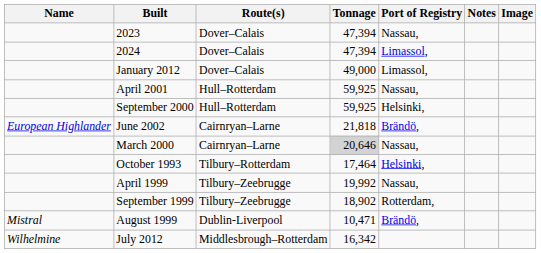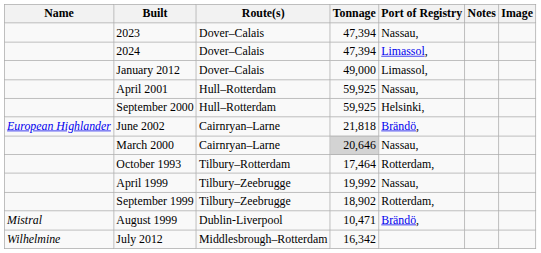 <table class="wikitable sortable">
 <tr>
 <th><strong>Name</strong></th>
 <th><strong>Built</strong></th>
 <th><strong>Route(s)</strong></th>
 <th><strong>Tonnage</strong></th>
 <th><strong>Port of Registry</strong></th>
 <th><strong>Notes</strong></th>
 <th><strong>Image</strong></th>
 </tr>
 <tr>
 <td></td>
 <td>2023</td>
 <td>Dover–Calais</td>
 <td align="right">47,394</td>
 <td>Nassau, </td>
 <td></td>
 <td></td>
 </tr>
 <tr>
 <td></td>
 <td>2024</td>
 <td>Dover–Calais</td>
 <td align="right">47,394</td>
 <td><a href='#'>Limassol</a>, </td>
 <td></td>
 <td></td>
 </tr>
 <tr>
 <td></td>
 <td>January 2012</td>
 <td>Dover–Calais</td>
 <td align="right">49,000</td>
 <td>Limassol, </td>
 <td></td>
 <td></td>
 </tr>
 <tr>
 <td></td>
 <td>April 2001</td>
 <td>Hull–Rotterdam</td>
 <td align="right">59,925</td>
 <td>Nassau, </td>
 <td></td>
 <td></td>
 </tr>
 <tr>
 <td></td>
 <td>September 2000</td>
 <td>Hull–Rotterdam</td>
 <td align="right">59,925</td>
 <td>Helsinki, </td>
 <td></td>
 <td></td>
 </tr>
 <tr>
 <td><a href='#'><em>European Highlander</em></a></td>
 <td>June 2002</td>
 <td>Cairnryan–Larne</td>
 <td align="right">21,818</td>
 <td><a href='#'>Brändö</a>, </td>
 <td></td>
 <td></td>
 </tr>
 <tr>
 <td></td>
 <td>March 2000</td>
 <td>Cairnryan–Larne</td>
 <td align="right" style="background: lightgrey;">20,646</td>
 <td>Nassau, </td>
 <td></td>
 <td></td>
 </tr>
 <tr>
 <td></td>
 <td>October 1993</td>
 <td>Tilbury–Rotterdam</td>
 <td align="right">17,464</td>
-<td><a href='#'>Helsinki</a>, </td>
+<td>Rotterdam, </td>
 <td></td>
 <td></td>
 </tr>
 <tr>
 <td></td>
 <td>April 1999</td>
 <td>Tilbury–Zeebrugge</td>
 <td align="right">19,992</td>
 <td>Nassau, </td>
 <td></td>
 <td></td>
 </tr>
 <tr>
 <td></td>
 <td>September 1999</td>
 <td>Tilbury–Zeebrugge</td>
 <td align="right">18,902</td>
 <td>Rotterdam, </td>
 <td></td>
 <td><br></td>
 </tr>
 <tr>
 <td><em>Mistral</em></td>
 <td>August 1999</td>
 <td>Dublin-Liverpool</td>
 <td align="right">10,471</td>
 <td><a href='#'>Brändö</a>, </td>
 <td></td>
 <td></td>
 </tr>
 <tr>
 <td><em>Wilhelmine</em></td>
 <td>July 2012</td>
 <td>Middlesbrough–Rotterdam</td>
 <td align="right">16,342</td>
 <td></td>
 <td></td>
 <td></td>
 </tr>
 </table>
